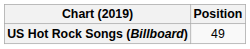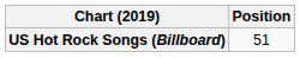 <table class="wikitable plainrowheaders">
 <tr>
 <th>Chart (2019)</th>
 <th>Position</th>
 </tr>
 <tr>
 <th scope="row">US Hot Rock Songs (<em>Billboard</em>)</th>
-<td style="text-align:center">49</td>
+<td style="text-align:center">51</td>
 </tr>
 </table>
